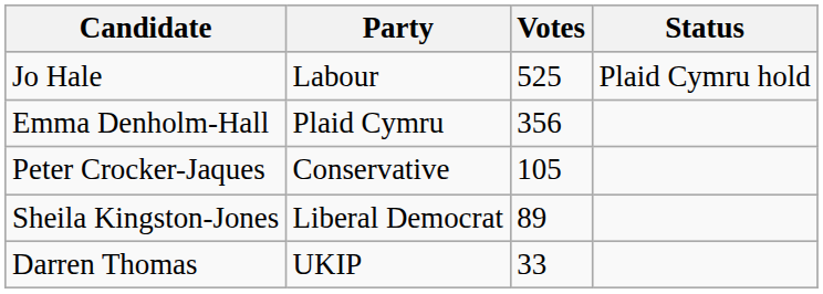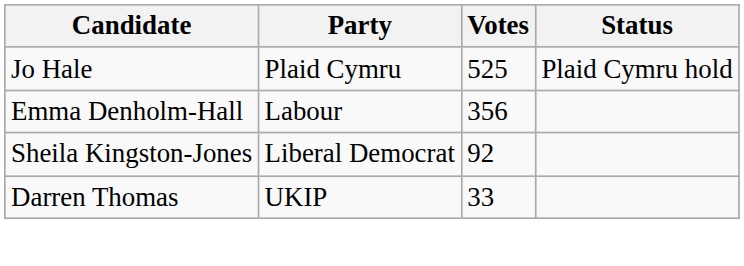 <table class= "wikitable sortable">
 <tr>
 <th>Candidate</th>
 <th>Party</th>
 <th>Votes</th>
 <th>Status</th>
 </tr>
 <tr>
 <td>Jo Hale</td>
-<td>Labour</td>
+<td>Plaid Cymru</td>
 <td>525</td>
 <td>Plaid Cymru hold</td>
 </tr>
 <tr>
 <td>Emma Denholm-Hall</td>
-<td>Plaid Cymru</td>
+<td>Labour</td>
 <td>356</td>
-<td></td>
-</tr>
-<tr>
-<td>Peter Crocker-Jaques</td>
-<td>Conservative</td>
-<td>105</td>
 <td></td>
 </tr>
 <tr>
 <td>Sheila Kingston-Jones</td>
 <td>Liberal Democrat</td>
-<td>89</td>
+<td>92</td>
 <td></td>
 </tr>
 <tr>
 <td>Darren Thomas</td>
 <td>UKIP</td>
 <td>33</td>
 <td></td>
 </tr>
 </table>
